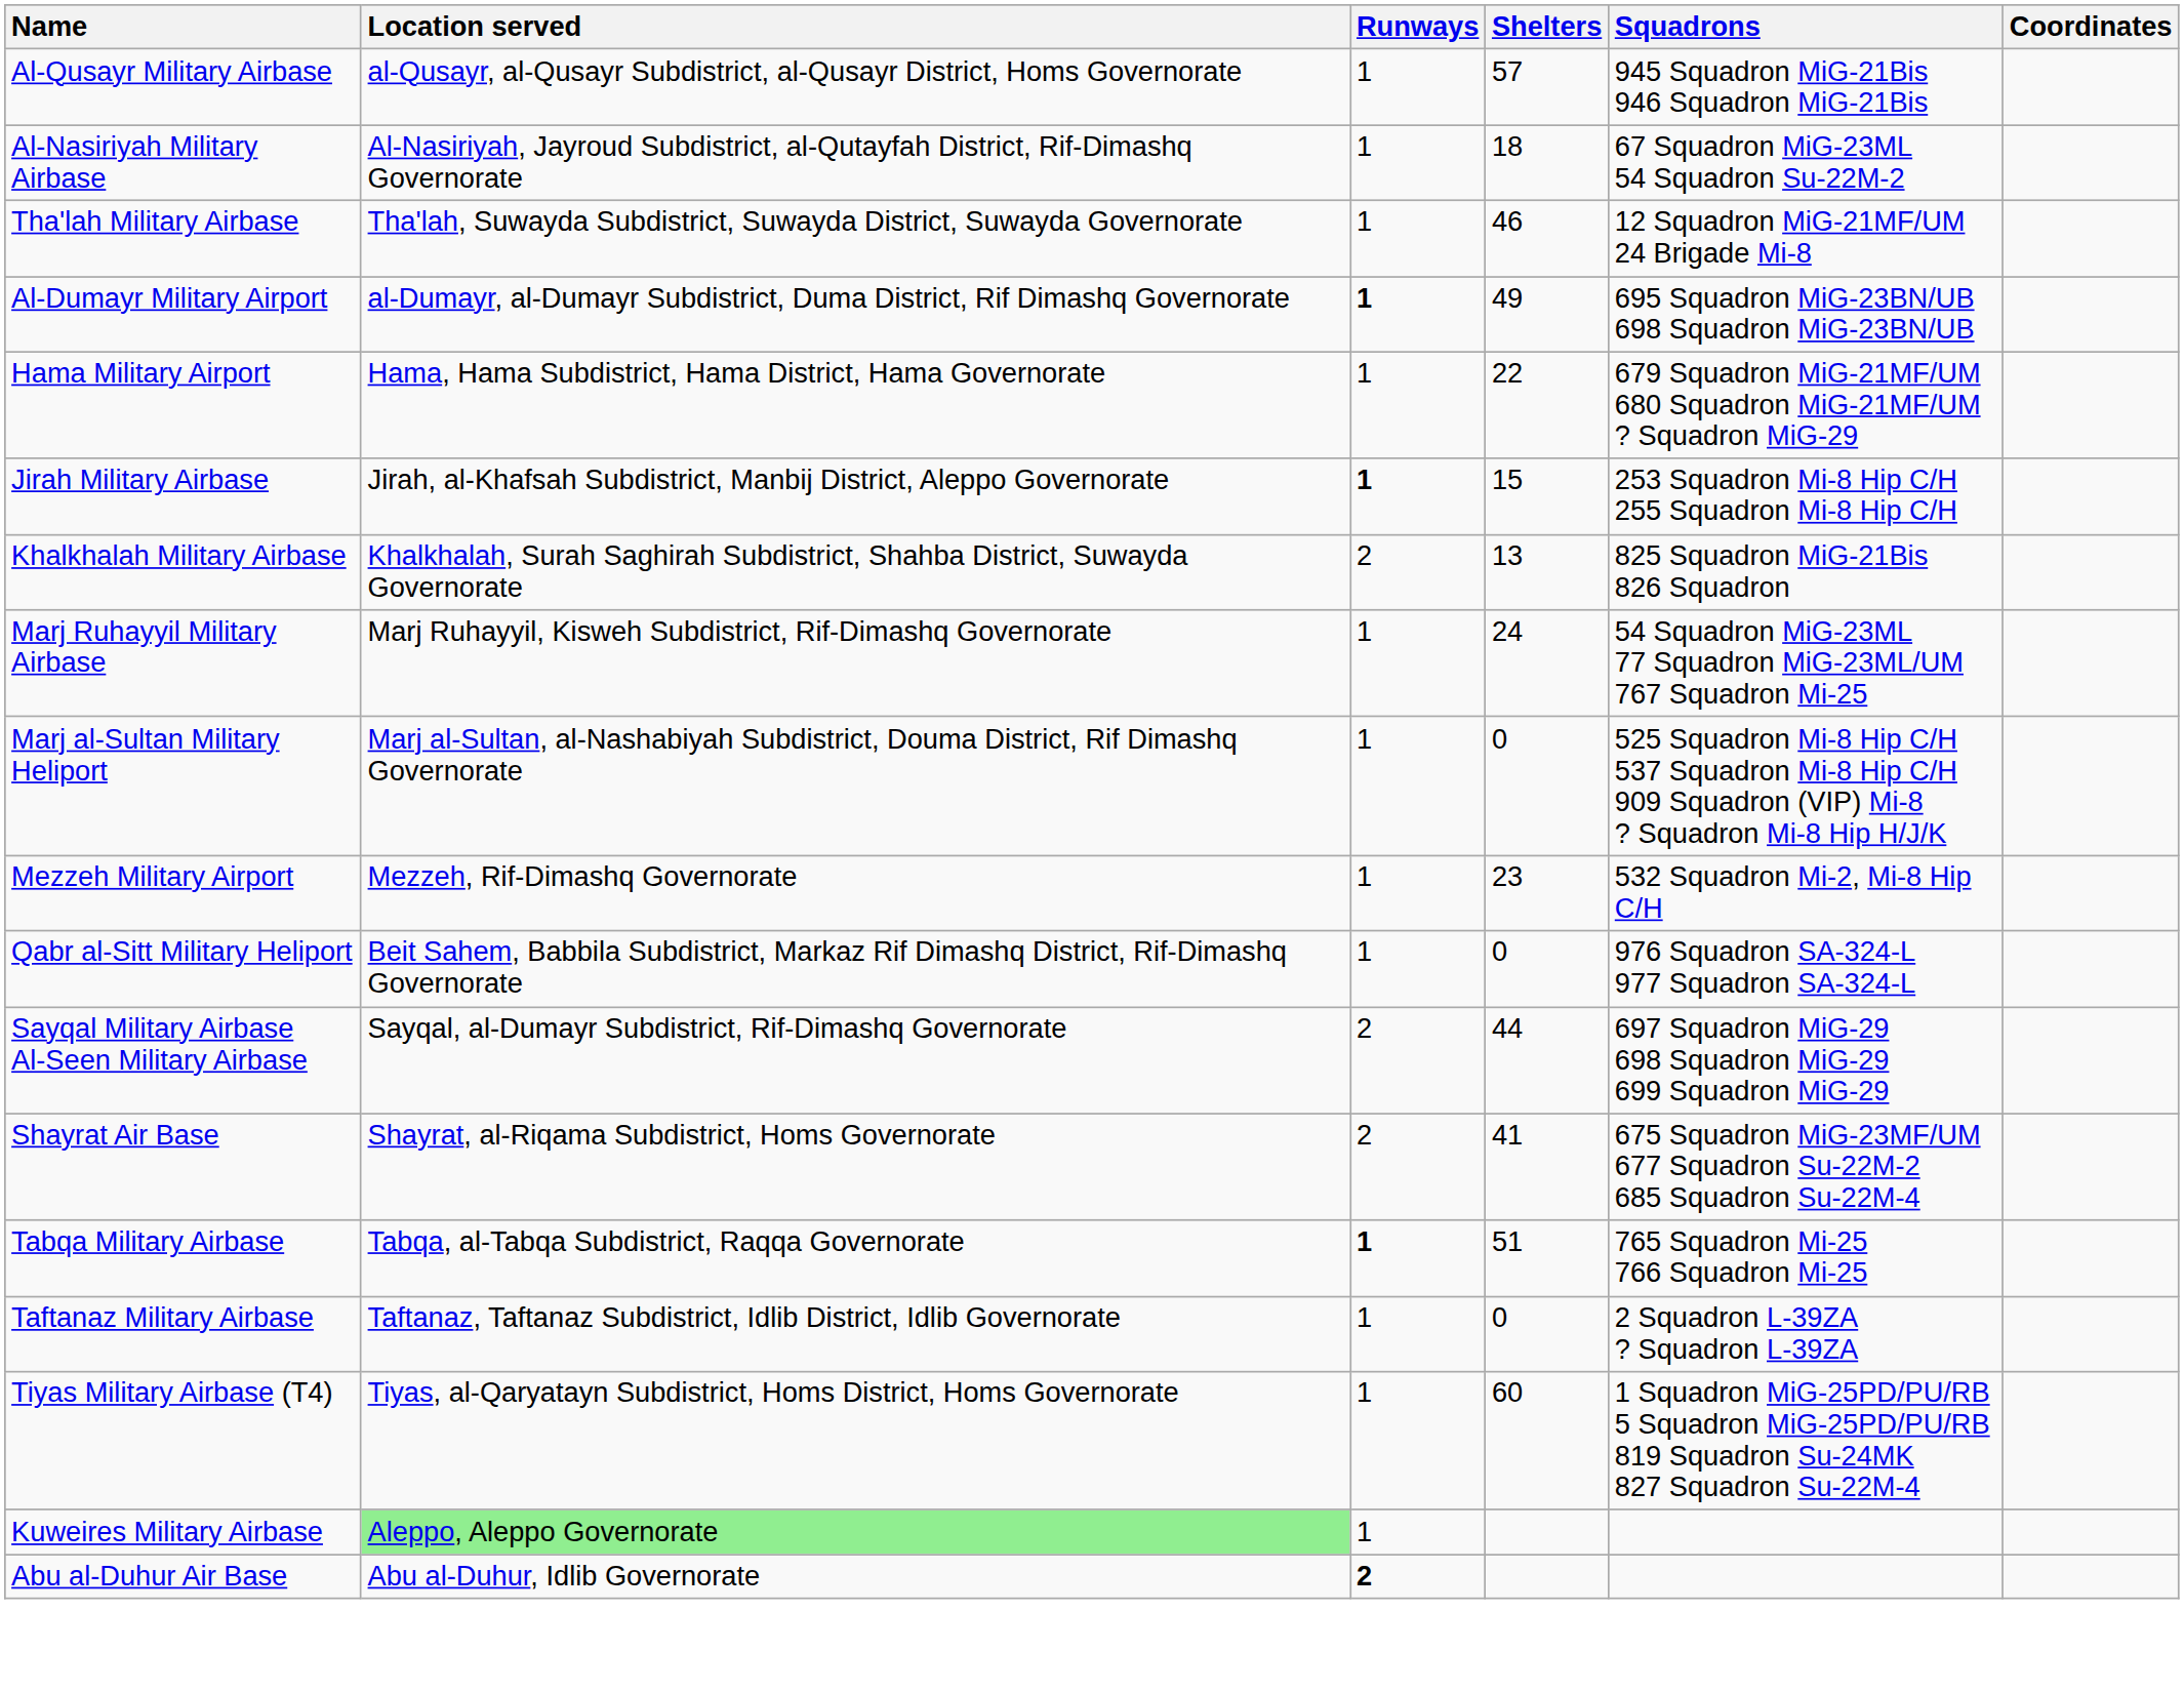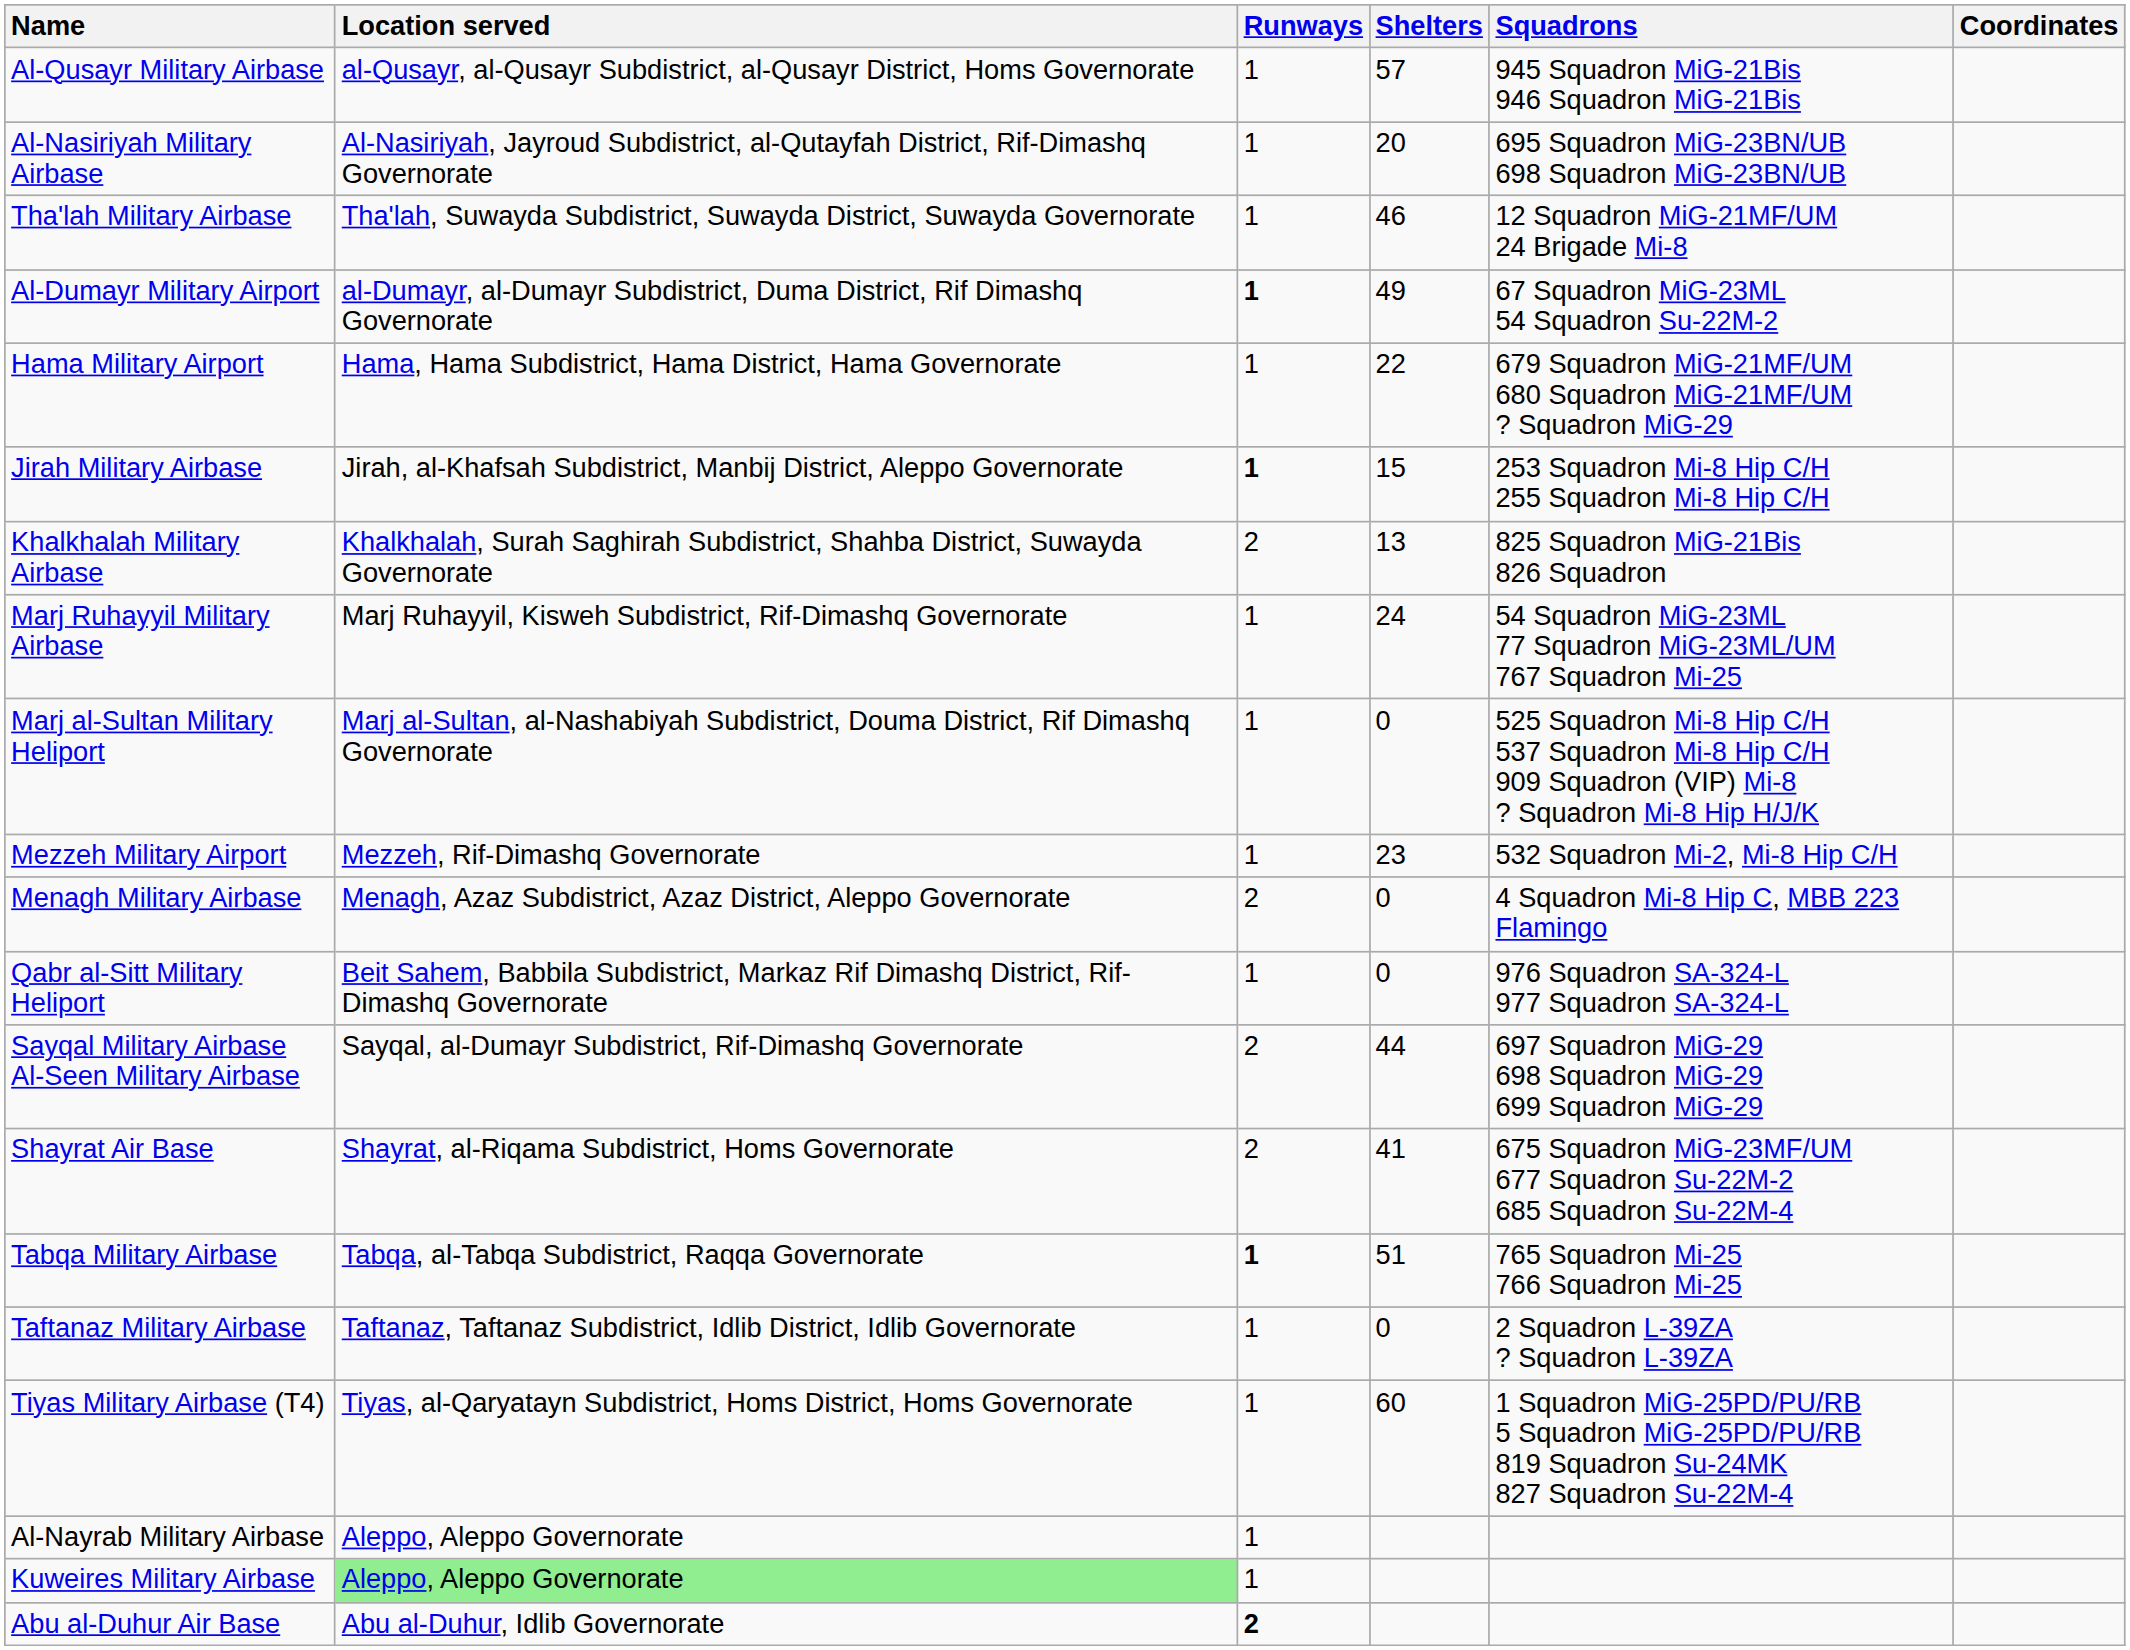 <table class="wikitable sortable">
 <tr valign="baseline">
 <th style="text-align:left;">Name</th>
 <th style="text-align:left;">Location served</th>
 <th style="text-align:left;"><a href='#'>Runways</a></th>
 <th style="text-align:left;"><a href='#'>Shelters</a></th>
 <th style="text-align:left;"><a href='#'>Squadrons</a></th>
 <th style="text-align:left;">Coordinates</th>
 </tr>
 <tr valign="top">
 <td><a href='#'>Al-Qusayr Military Airbase</a></td>
 <td><a href='#'>al-Qusayr</a>, al-Qusayr Subdistrict, al-Qusayr District, Homs Governorate</td>
 <td>1</td>
 <td>57</td>
 <td>945 Squadron <a href='#'>MiG-21Bis</a><br>946 Squadron <a href='#'>MiG-21Bis</a></td>
 <td></td>
 </tr>
 <tr valign="top">
 <td><a href='#'>Al-Nasiriyah Military Airbase</a></td>
 <td><a href='#'>Al-Nasiriyah</a>, Jayroud Subdistrict, al-Qutayfah District, Rif-Dimashq Governorate</td>
 <td>1</td>
-<td>18</td>
-<td>67 Squadron <a href='#'>MiG-23ML</a><br>54 Squadron <a href='#'>Su-22M-2</a></td>
+<td>20</td>
+<td>695 Squadron <a href='#'>MiG-23BN/UB</a><br>698 Squadron <a href='#'>MiG-23BN/UB</a></td>
 <td></td>
 </tr>
 <tr valign="top">
 <td><a href='#'>Tha'lah Military Airbase</a><br></td>
 <td><a href='#'>Tha'lah</a>, Suwayda Subdistrict, Suwayda District, Suwayda Governorate</td>
 <td>1</td>
 <td>46</td>
 <td>12 Squadron <a href='#'>MiG-21MF/UM</a><br>24 Brigade <a href='#'>Mi-8</a></td>
 <td></td>
 </tr>
 <tr valign="top">
 <td><a href='#'>Al-Dumayr Military Airport</a></td>
 <td><a href='#'>al-Dumayr</a>, al-Dumayr Subdistrict, Duma District, Rif Dimashq Governorate</td>
 <td><strong>1</strong></td>
 <td>49</td>
-<td>695 Squadron <a href='#'>MiG-23BN/UB</a><br>698 Squadron <a href='#'>MiG-23BN/UB</a></td>
+<td>67 Squadron <a href='#'>MiG-23ML</a><br>54 Squadron <a href='#'>Su-22M-2</a></td>
 <td></td>
 </tr>
 <tr valign="top">
 <td><a href='#'>Hama Military Airport</a><br></td>
 <td><a href='#'>Hama</a>, Hama Subdistrict, Hama District, Hama Governorate</td>
 <td>1</td>
 <td>22</td>
 <td>679 Squadron <a href='#'>MiG-21MF/UM</a><br>680 Squadron <a href='#'>MiG-21MF/UM</a><br>? Squadron <a href='#'>MiG-29</a></td>
 <td></td>
 </tr>
 <tr valign="top">
 <td><a href='#'>Jirah Military Airbase</a><br></td>
 <td>Jirah, al-Khafsah Subdistrict, Manbij District, Aleppo Governorate</td>
 <td><strong>1</strong></td>
 <td>15</td>
 <td>253 Squadron <a href='#'>Mi-8 Hip C/H</a><br>255 Squadron <a href='#'>Mi-8 Hip C/H</a></td>
 <td></td>
 </tr>
 <tr valign="top">
 <td><a href='#'>Khalkhalah Military Airbase</a></td>
 <td><a href='#'>Khalkhalah</a>, Surah Saghirah Subdistrict, Shahba District, Suwayda Governorate</td>
 <td>2</td>
 <td>13</td>
 <td>825 Squadron <a href='#'>MiG-21Bis</a><br>826 Squadron</td>
 <td></td>
 </tr>
 <tr valign="top">
 <td><a href='#'>Marj Ruhayyil Military Airbase</a></td>
 <td>Marj Ruhayyil, Kisweh Subdistrict, Rif-Dimashq Governorate</td>
 <td>1</td>
 <td>24</td>
 <td>54 Squadron <a href='#'>MiG-23ML</a><br>77 Squadron <a href='#'>MiG-23ML/UM</a><br>767 Squadron <a href='#'>Mi-25</a></td>
 <td></td>
 </tr>
 <tr valign="top">
 <td><a href='#'>Marj al-Sultan Military Heliport</a></td>
 <td><a href='#'>Marj al-Sultan</a>, al-Nashabiyah Subdistrict, Douma District, Rif Dimashq Governorate</td>
 <td>1</td>
 <td>0</td>
 <td>525 Squadron <a href='#'>Mi-8 Hip C/H</a><br>537 Squadron <a href='#'>Mi-8 Hip C/H</a><br>909 Squadron (VIP) <a href='#'>Mi-8</a><br>? Squadron <a href='#'>Mi-8 Hip H/J/K</a></td>
 <td><br></td>
 </tr>
 <tr valign="top">
 <td><a href='#'>Mezzeh Military Airport</a><br></td>
 <td><a href='#'>Mezzeh</a>, Rif-Dimashq Governorate</td>
 <td>1</td>
 <td>23</td>
 <td>532 Squadron <a href='#'>Mi-2</a>, <a href='#'>Mi-8 Hip C/H</a></td>
 <td></td>
 </tr>
 <tr valign="top">
+<td><a href='#'>Menagh Military Airbase</a><br></td>
+<td><a href='#'>Menagh</a>, Azaz Subdistrict, Azaz District, Aleppo Governorate</td>
+<td>2</td>
+<td>0</td>
+<td>4 Squadron <a href='#'>Mi-8 Hip C</a>, <a href='#'>MBB 223 Flamingo</a></td>
+<td></td>
+</tr>
+<tr valign="top">
 <td><a href='#'>Qabr al-Sitt Military Heliport</a><br></td>
 <td><a href='#'>Beit Sahem</a>, Babbila Subdistrict, Markaz Rif Dimashq District, Rif-Dimashq Governorate</td>
 <td>1</td>
 <td>0</td>
 <td>976 Squadron <a href='#'>SA-324-L</a><br>977 Squadron <a href='#'>SA-324-L</a></td>
 <td></td>
 </tr>
 <tr valign="top">
 <td><a href='#'>Sayqal Military Airbase</a><br><a href='#'>Al-Seen Military Airbase</a></td>
 <td>Sayqal, al-Dumayr Subdistrict, Rif-Dimashq Governorate</td>
 <td>2</td>
 <td>44</td>
 <td>697 Squadron <a href='#'>MiG-29</a><br>698 Squadron <a href='#'>MiG-29</a><br>699 Squadron <a href='#'>MiG-29</a></td>
 <td></td>
 </tr>
 <tr valign="top">
 <td><a href='#'>Shayrat Air Base</a></td>
 <td><a href='#'>Shayrat</a>, al-Riqama Subdistrict, Homs Governorate</td>
 <td>2</td>
 <td>41</td>
 <td>675 Squadron <a href='#'>MiG-23MF/UM</a><br>677 Squadron <a href='#'>Su-22M-2</a><br>685 Squadron <a href='#'>Su-22M-4</a></td>
 <td></td>
 </tr>
 <tr valign="top">
 <td><a href='#'>Tabqa Military Airbase</a></td>
 <td><a href='#'>Tabqa</a>, al-Tabqa Subdistrict, Raqqa Governorate</td>
 <td><strong>1</strong></td>
 <td>51</td>
 <td>765 Squadron <a href='#'>Mi-25</a><br>766 Squadron <a href='#'>Mi-25</a></td>
 <td></td>
 </tr>
 <tr valign="top">
 <td><a href='#'>Taftanaz Military Airbase</a><br></td>
 <td><a href='#'>Taftanaz</a>, Taftanaz Subdistrict, Idlib District, Idlib Governorate</td>
 <td>1</td>
 <td>0</td>
 <td>2 Squadron <a href='#'>L-39ZA</a><br>? Squadron <a href='#'>L-39ZA</a></td>
 <td></td>
 </tr>
 <tr valign="top">
 <td><a href='#'>Tiyas Military Airbase</a> (T4)</td>
 <td><a href='#'>Tiyas</a>, al-Qaryatayn Subdistrict, Homs District, Homs Governorate</td>
 <td>1</td>
 <td>60</td>
 <td>1 Squadron <a href='#'>MiG-25PD/PU/RB</a><br>5 Squadron <a href='#'>MiG-25PD/PU/RB</a><br>819 Squadron <a href='#'>Su-24MK</a><br>827 Squadron <a href='#'>Su-22M-4</a></td>
 <td></td>
 </tr>
 <tr>
+<td>Al-Nayrab Military Airbase</td>
+<td><a href='#'>Aleppo</a>, Aleppo Governorate</td>
+<td>1</td>
+<td></td>
+<td></td>
+<td></td>
+</tr>
+<tr>
 <td><a href='#'>Kuweires Military Airbase</a></td>
 <td style="background: lightgreen;"><a href='#'>Aleppo</a>, Aleppo Governorate</td>
 <td>1</td>
 <td></td>
 <td></td>
 <td></td>
 </tr>
 <tr>
 <td><a href='#'>Abu al-Duhur Air Base</a></td>
 <td><a href='#'>Abu al-Duhur</a>, Idlib Governorate</td>
 <td><strong>2</strong></td>
 <td></td>
 <td></td>
 <td></td>
 </tr>
 </table>
